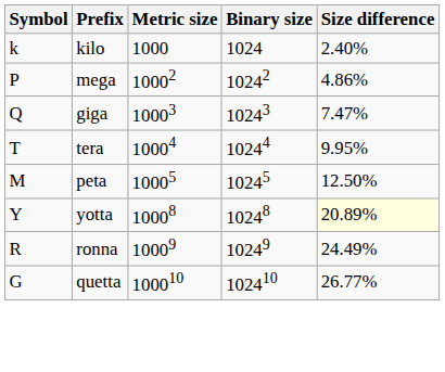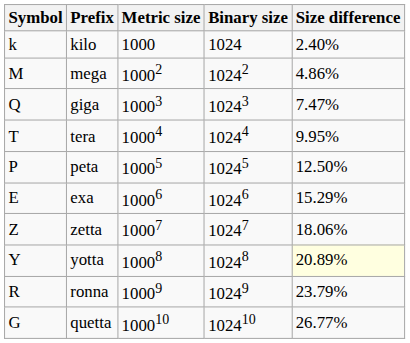 <table class="wikitable">
 <tr>
 <th>Symbol</th>
 <th>Prefix</th>
 <th>Metric size</th>
 <th>Binary size</th>
 <th>Size difference</th>
 </tr>
 <tr>
 <td>k</td>
 <td>kilo</td>
 <td>1000</td>
 <td>1024</td>
 <td>2.40%</td>
 </tr>
 <tr>
-<td>P</td>
+<td>M</td>
 <td>mega</td>
 <td>1000<sup>2</sup></td>
 <td>1024<sup>2</sup></td>
 <td>4.86%</td>
 </tr>
 <tr>
 <td>Q</td>
 <td>giga</td>
 <td>1000<sup>3</sup></td>
 <td>1024<sup>3</sup></td>
 <td>7.47%</td>
 </tr>
 <tr>
 <td>T</td>
 <td>tera</td>
 <td>1000<sup>4</sup></td>
 <td>1024<sup>4</sup></td>
 <td>9.95%</td>
 </tr>
 <tr>
-<td>M</td>
+<td>P</td>
 <td>peta</td>
 <td>1000<sup>5</sup></td>
 <td>1024<sup>5</sup></td>
 <td>12.50%</td>
+</tr>
+<tr>
+<td>E</td>
+<td>exa</td>
+<td>1000<sup>6</sup></td>
+<td>1024<sup>6</sup></td>
+<td>15.29%</td>
+</tr>
+<tr>
+<td>Z</td>
+<td>zetta</td>
+<td>1000<sup>7</sup></td>
+<td>1024<sup>7</sup></td>
+<td>18.06%</td>
 </tr>
 <tr>
 <td>Y</td>
 <td>yotta</td>
 <td>1000<sup>8</sup></td>
 <td>1024<sup>8</sup></td>
 <td style="background: lightyellow;">20.89%</td>
 </tr>
 <tr>
 <td>R</td>
 <td>ronna</td>
 <td>1000<sup>9</sup></td>
 <td>1024<sup>9</sup></td>
-<td>24.49%</td>
+<td>23.79%</td>
 </tr>
 <tr>
 <td>G</td>
 <td>quetta</td>
 <td>1000<sup>10</sup></td>
 <td>1024<sup>10</sup></td>
 <td>26.77%</td>
 </tr>
 </table>
